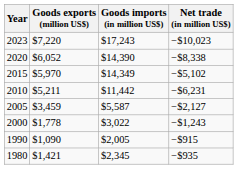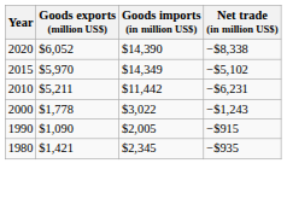 <table class="wikitable">
 <tr>
 <th>Year</th>
 <th>Goods exports<br><small>(million US$)</small></th>
 <th>Goods imports<br><small>(in</small> <small>million US$)</small></th>
 <th>Net trade<br><small>(in</small> <small>million US$)</small></th>
-</tr>
-<tr>
-<td>2023</td>
-<td>$7,220</td>
-<td>$17,243</td>
-<td>−$10,023</td>
 </tr>
 <tr>
 <td>2020</td>
 <td>$6,052</td>
 <td>$14,390</td>
 <td>−$8,338</td>
 </tr>
 <tr>
 <td>2015</td>
 <td>$5,970</td>
 <td>$14,349</td>
 <td>−$5,102</td>
 </tr>
 <tr>
 <td>2010</td>
 <td>$5,211</td>
 <td>$11,442</td>
 <td>−$6,231</td>
 </tr>
 <tr>
-<td>2005</td>
-<td>$3,459</td>
-<td>$5,587</td>
-<td>−$2,127</td>
-</tr>
-<tr>
 <td>2000</td>
 <td>$1,778</td>
 <td>$3,022</td>
 <td>−$1,243</td>
 </tr>
 <tr>
 <td>1990</td>
 <td>$1,090</td>
 <td>$2,005</td>
 <td>−$915</td>
 </tr>
 <tr>
 <td>1980</td>
 <td>$1,421</td>
 <td>$2,345</td>
 <td>−$935</td>
 </tr>
 </table>
